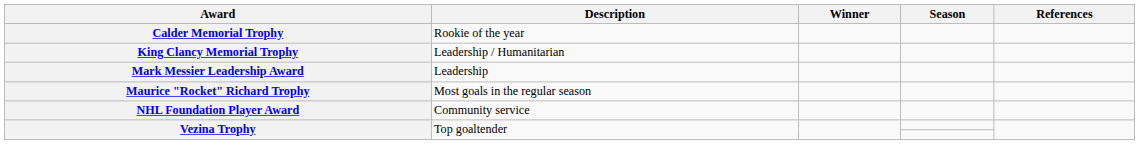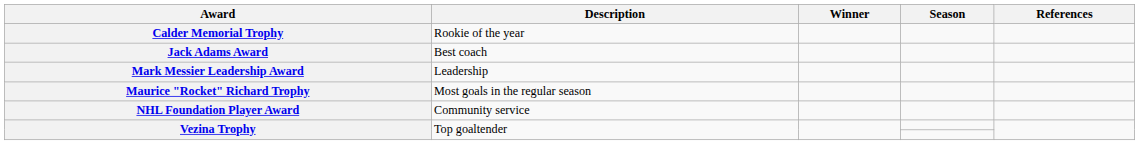 <table class="wikitable sortable" width="75%">
 <tr>
 <th scope="col">Award</th>
 <th scope="col" class="unsortable">Description</th>
 <th scope="col">Winner</th>
 <th scope="col">Season</th>
 <th scope="col" class="unsortable">References</th>
 </tr>
 <tr>
 <th scope="row"><a href='#'>Calder Memorial Trophy</a></th>
 <td>Rookie of the year</td>
 <td></td>
 <td></td>
 <td></td>
 </tr>
 <tr>
-<th scope="row"><a href='#'>King Clancy Memorial Trophy</a></th>
-<td>Leadership / Humanitarian</td>
+<th scope="row"><a href='#'>Jack Adams Award</a></th>
+<td>Best coach</td>
 <td></td>
 <td></td>
 <td></td>
 </tr>
 <tr>
 <th scope="row"><a href='#'>Mark Messier Leadership Award</a></th>
 <td>Leadership</td>
 <td></td>
 <td></td>
 <td></td>
 </tr>
 <tr>
 <th scope="row"><a href='#'>Maurice "Rocket" Richard Trophy</a></th>
 <td>Most goals in the regular season</td>
 <td></td>
 <td></td>
 <td></td>
 </tr>
 <tr>
 <th scope="row"><a href='#'>NHL Foundation Player Award</a></th>
 <td>Community service</td>
 <td></td>
 <td></td>
 <td></td>
 </tr>
 <tr>
 <th scope="row" rowspan="2"><a href='#'>Vezina Trophy</a></th>
 <td rowspan="2">Top goaltender</td>
 <td rowspan="2"></td>
 <td></td>
 <td rowspan="2"></td>
 </tr>
 <tr>
 <td></td>
 </tr>
 </table>
